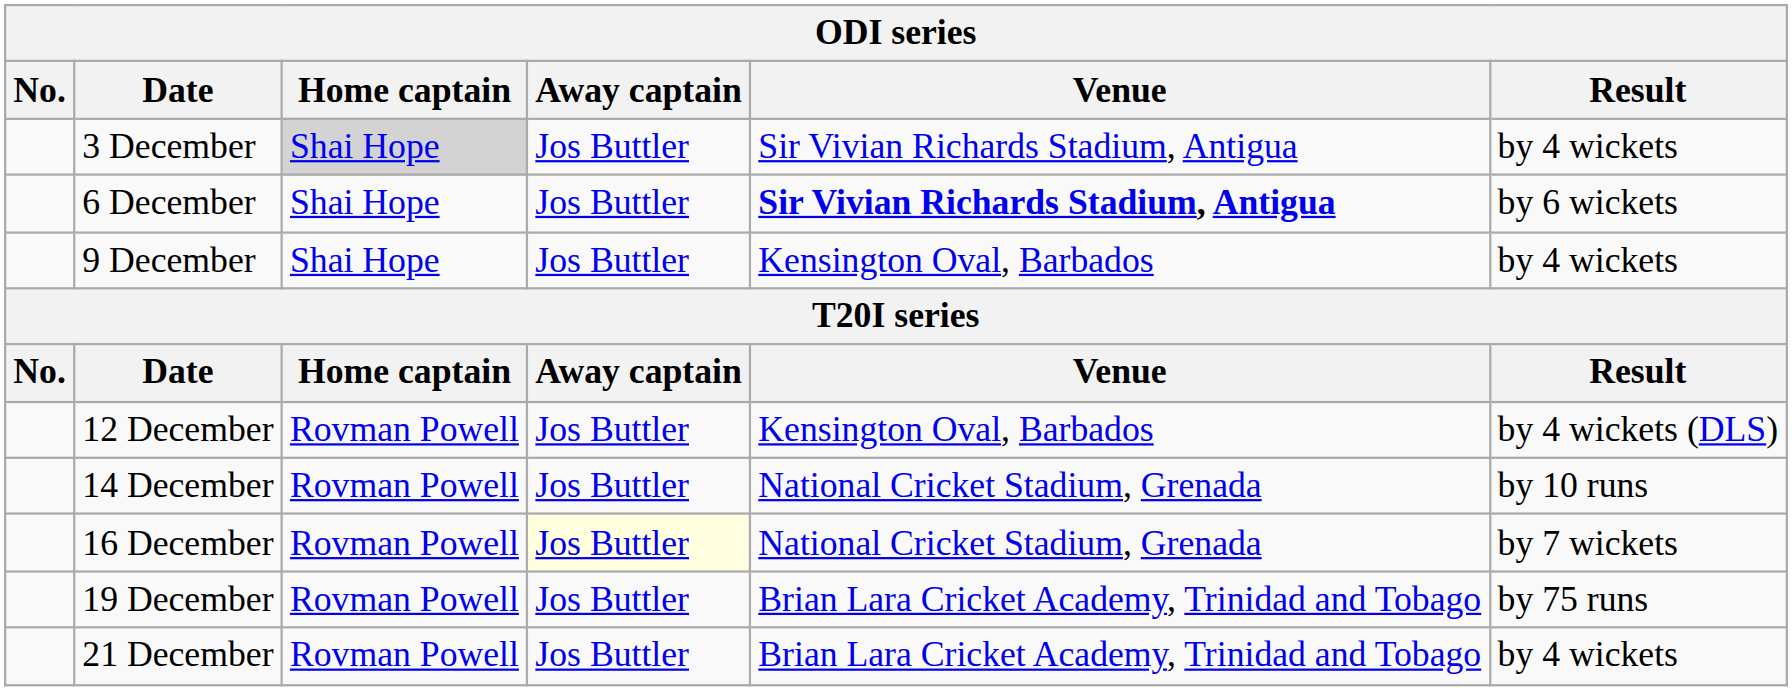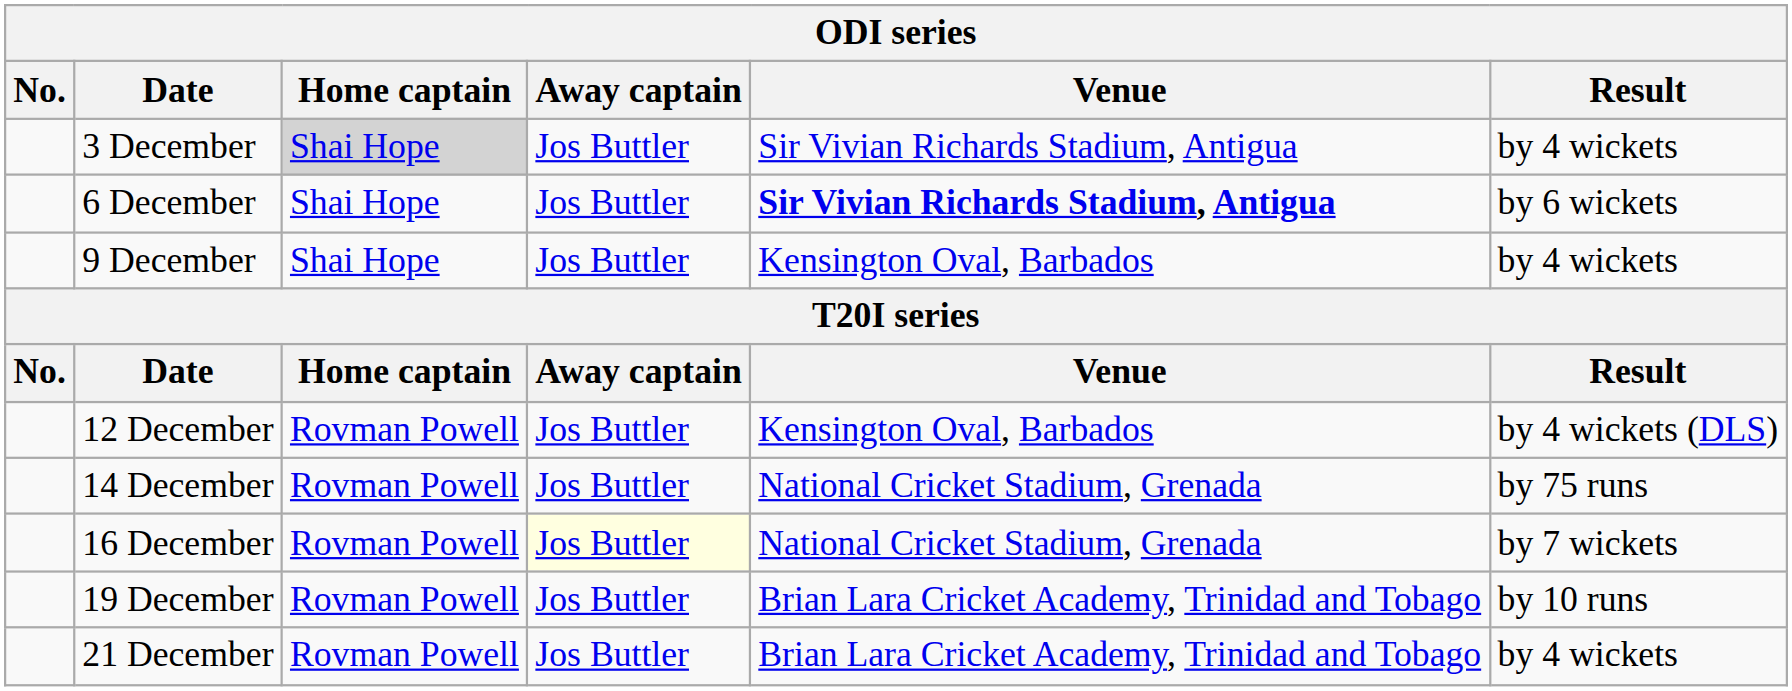 <table class="wikitable">
 <tr>
 <th colspan="9">ODI series</th>
 </tr>
 <tr>
 <th>No.</th>
 <th>Date</th>
 <th>Home captain</th>
 <th>Away captain</th>
 <th>Venue</th>
 <th>Result</th>
 </tr>
 <tr>
 <td></td>
 <td>3 December</td>
 <td style="background: lightgrey;"><a href='#'>Shai Hope</a></td>
 <td><a href='#'>Jos Buttler</a></td>
 <td><a href='#'>Sir Vivian Richards Stadium</a>, <a href='#'>Antigua</a></td>
 <td> by 4 wickets</td>
 </tr>
 <tr>
 <td></td>
 <td>6 December</td>
 <td><a href='#'>Shai Hope</a></td>
 <td><a href='#'>Jos Buttler</a></td>
 <td><strong><a href='#'>Sir Vivian Richards Stadium</a>, <a href='#'>Antigua</a></strong></td>
 <td> by 6 wickets</td>
 </tr>
 <tr>
 <td></td>
 <td>9 December</td>
 <td><a href='#'>Shai Hope</a></td>
 <td><a href='#'>Jos Buttler</a></td>
 <td><a href='#'>Kensington Oval</a>, <a href='#'>Barbados</a></td>
 <td> by 4 wickets</td>
 </tr>
 <tr>
 <th colspan="9">T20I series</th>
 </tr>
 <tr>
 <th>No.</th>
 <th>Date</th>
 <th>Home captain</th>
 <th>Away captain</th>
 <th>Venue</th>
 <th>Result</th>
 </tr>
 <tr>
 <td></td>
 <td>12 December</td>
 <td><a href='#'>Rovman Powell</a></td>
 <td><a href='#'>Jos Buttler</a></td>
 <td><a href='#'>Kensington Oval</a>, <a href='#'>Barbados</a></td>
 <td> by 4 wickets (<a href='#'>DLS</a>)</td>
 </tr>
 <tr>
 <td></td>
 <td>14 December</td>
 <td><a href='#'>Rovman Powell</a></td>
 <td><a href='#'>Jos Buttler</a></td>
 <td><a href='#'>National Cricket Stadium</a>, <a href='#'>Grenada</a></td>
-<td> by 10 runs</td>
+<td> by 75 runs</td>
 </tr>
 <tr>
 <td></td>
 <td>16 December</td>
 <td><a href='#'>Rovman Powell</a></td>
 <td style="background: lightyellow;"><a href='#'>Jos Buttler</a></td>
 <td><a href='#'>National Cricket Stadium</a>, <a href='#'>Grenada</a></td>
 <td> by 7 wickets</td>
 </tr>
 <tr>
 <td></td>
 <td>19 December</td>
 <td><a href='#'>Rovman Powell</a></td>
 <td><a href='#'>Jos Buttler</a></td>
 <td><a href='#'>Brian Lara Cricket Academy</a>, <a href='#'>Trinidad and Tobago</a></td>
-<td> by 75 runs</td>
+<td> by 10 runs</td>
 </tr>
 <tr>
 <td></td>
 <td>21 December</td>
 <td><a href='#'>Rovman Powell</a></td>
 <td><a href='#'>Jos Buttler</a></td>
 <td><a href='#'>Brian Lara Cricket Academy</a>, <a href='#'>Trinidad and Tobago</a></td>
 <td> by 4 wickets</td>
 </tr>
 </table>
